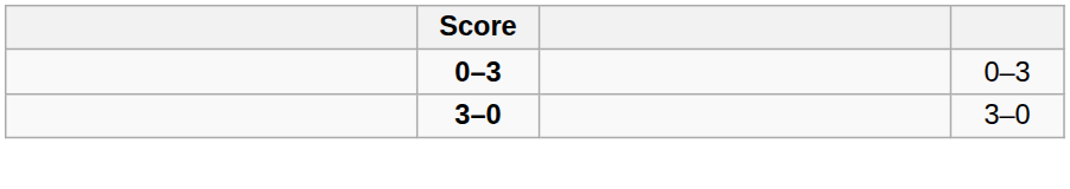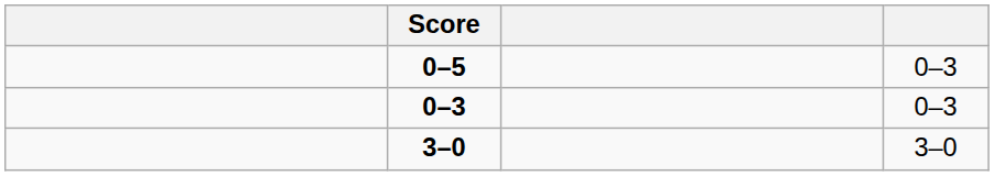 <table class="wikitable" style="text-align: center; ">
 <tr>
 <th align="right" width="270"></th>
 <th width="65">Score</th>
 <th align="left" width="270"></th>
 <th width="65"></th>
+</tr>
+<tr>
+<td align="left"></td>
+<td><strong>0–5</strong></td>
+<td align="left"><strong></strong></td>
+<td>0–3 <strong></strong></td>
 </tr>
 <tr>
 <td align="left"></td>
 <td><strong>0–3</strong></td>
 <td align="left"><strong></strong></td>
 <td>0–3 <strong></strong></td>
 </tr>
 <tr>
 <td align="left"><strong></strong></td>
 <td><strong>3–0</strong></td>
 <td align="left"></td>
 <td>3–0 <strong></strong></td>
 </tr>
 </table>
